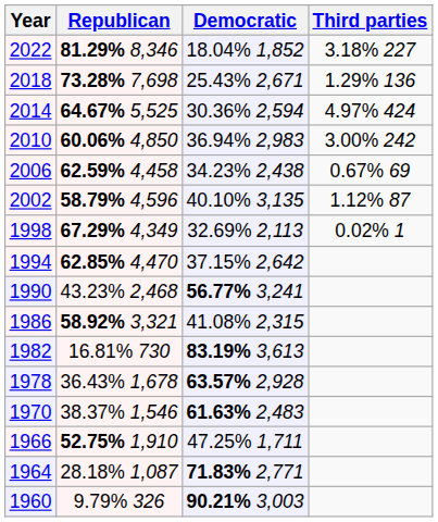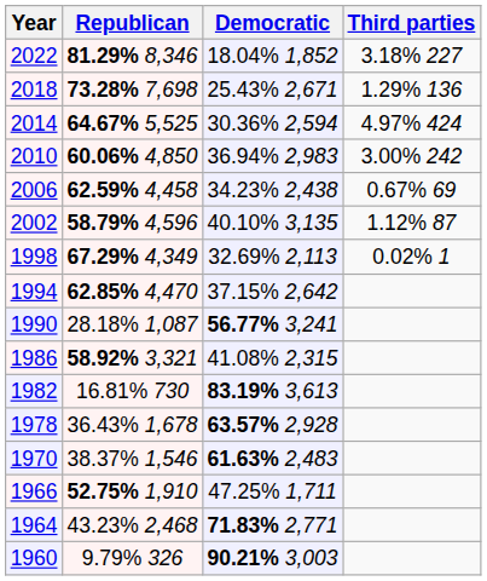 <table class="wikitable" style="font-size:95%;">
 <tr bgcolor=lightgrey>
 <th>Year</th>
 <th><a href='#'>Republican</a></th>
 <th><a href='#'>Democratic</a></th>
 <th><a href='#'>Third parties</a></th>
 </tr>
 <tr>
 <td align="center" bgcolor="#fff3f3"><a href='#'>2022</a></td>
 <td align="center" bgcolor="#fff3f3"><strong>81.29%</strong> <em>8,346</em></td>
 <td align="center" bgcolor="#f0f0ff">18.04% <em>1,852</em></td>
 <td align="center">3.18% <em>227</em></td>
 </tr>
 <tr>
 <td align="center" bgcolor="#fff3f3"><a href='#'>2018</a></td>
 <td align="center" bgcolor="#fff3f3"><strong>73.28%</strong> <em>7,698</em></td>
 <td align="center" bgcolor="#f0f0ff">25.43% <em>2,671</em></td>
 <td align="center">1.29% <em>136</em></td>
 </tr>
 <tr>
 <td align="center" bgcolor="#fff3f3"><a href='#'>2014</a></td>
 <td align="center" bgcolor="#fff3f3"><strong>64.67%</strong> <em>5,525</em></td>
 <td align="center" bgcolor="#f0f0ff">30.36% <em>2,594</em></td>
 <td align="center">4.97% <em>424</em></td>
 </tr>
 <tr>
 <td align="center" bgcolor="#fff3f3"><a href='#'>2010</a></td>
 <td align="center" bgcolor="#fff3f3"><strong>60.06%</strong> <em>4,850</em></td>
 <td align="center" bgcolor="#f0f0ff">36.94% <em>2,983</em></td>
 <td align="center">3.00% <em>242</em></td>
 </tr>
 <tr>
 <td align="center" bgcolor="#fff3f3"><a href='#'>2006</a></td>
 <td align="center" bgcolor="#fff3f3"><strong>62.59%</strong> <em>4,458</em></td>
 <td align="center" bgcolor="#f0f0ff">34.23% <em>2,438</em></td>
 <td align="center">0.67% <em>69</em></td>
 </tr>
 <tr>
 <td align="center" bgcolor="#fff3f3"><a href='#'>2002</a></td>
 <td align="center" bgcolor="#fff3f3"><strong>58.79%</strong> <em>4,596</em></td>
 <td align="center" bgcolor="#f0f0ff">40.10% <em>3,135</em></td>
 <td align="center">1.12% <em>87</em></td>
 </tr>
 <tr>
 <td align="center" bgcolor="#fff3f3"><a href='#'>1998</a></td>
 <td align="center" bgcolor="#fff3f3"><strong>67.29%</strong> <em>4,349</em></td>
 <td align="center" bgcolor="#f0f0ff">32.69% <em>2,113</em></td>
 <td align="center">0.02% <em>1</em></td>
 </tr>
 <tr>
 <td align="center" bgcolor="#fff3f3"><a href='#'>1994</a></td>
 <td align="center" bgcolor="#fff3f3"><strong>62.85%</strong> <em>4,470</em></td>
 <td align="center" bgcolor="#f0f0ff">37.15% <em>2,642</em></td>
 <td align="center"></td>
 </tr>
 <tr>
 <td align="center" bgcolor="#f0f0ff"><a href='#'>1990</a></td>
-<td align="center" bgcolor="#fff3f3">43.23% <em>2,468</em></td>
+<td align="center" bgcolor="#fff3f3">28.18% <em>1,087</em></td>
 <td align="center" bgcolor="#f0f0ff"><strong>56.77%</strong> <em>3,241</em></td>
 <td align="center"></td>
 </tr>
 <tr>
 <td align="center" bgcolor="#fff3f3"><a href='#'>1986</a></td>
 <td align="center" bgcolor="#fff3f3"><strong>58.92%</strong> <em>3,321</em></td>
 <td align="center" bgcolor="#f0f0ff">41.08% <em>2,315</em></td>
 <td align="center"></td>
 </tr>
 <tr>
 <td align="center" bgcolor="#f0f0ff"><a href='#'>1982</a></td>
 <td align="center" bgcolor="#fff3f3">16.81% <em>730</em></td>
 <td align="center" bgcolor="#f0f0ff"><strong>83.19%</strong> <em>3,613</em></td>
 <td align="center"></td>
 </tr>
 <tr>
 <td align="center" bgcolor="#f0f0ff"><a href='#'>1978</a></td>
 <td align="center" bgcolor="#fff3f3">36.43% <em>1,678</em></td>
 <td align="center" bgcolor="#f0f0ff"><strong>63.57%</strong> <em>2,928</em></td>
 <td align="center"></td>
 </tr>
 <tr>
 <td align="center" bgcolor="#f0f0ff"><a href='#'>1970</a></td>
 <td align="center" bgcolor="#fff3f3">38.37% <em>1,546</em></td>
 <td align="center" bgcolor="#f0f0ff"><strong>61.63%</strong> <em>2,483</em></td>
 <td align="center"></td>
 </tr>
 <tr>
 <td align="center" bgcolor="#fff3f3"><a href='#'>1966</a></td>
 <td align="center" bgcolor="#fff3f3"><strong>52.75%</strong> <em>1,910</em></td>
 <td align="center" bgcolor="#f0f0ff">47.25% <em>1,711</em></td>
 <td align="center"></td>
 </tr>
 <tr>
 <td align="center" bgcolor="#f0f0ff"><a href='#'>1964</a></td>
-<td align="center" bgcolor="#fff3f3">28.18% <em>1,087</em></td>
+<td align="center" bgcolor="#fff3f3">43.23% <em>2,468</em></td>
 <td align="center" bgcolor="#f0f0ff"><strong>71.83%</strong> <em>2,771</em></td>
 <td align="center"></td>
 </tr>
 <tr>
 <td align="center" bgcolor="#f0f0ff"><a href='#'>1960</a></td>
 <td align="center" bgcolor="#fff3f3">9.79% <em>326</em></td>
 <td align="center" bgcolor="#f0f0ff"><strong>90.21%</strong> <em>3,003</em></td>
 <td align="center"></td>
 </tr>
 </table>
